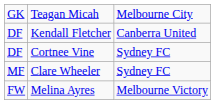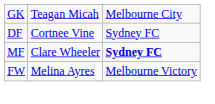 <table class="wikitable">
 <tr>
 <td><a href='#'>GK</a></td>
 <td> <a href='#'>Teagan Micah</a></td>
 <td><a href='#'>Melbourne City</a></td>
-</tr>
-<tr>
-<td><a href='#'>DF</a></td>
-<td> <a href='#'>Kendall Fletcher</a></td>
-<td><a href='#'>Canberra United</a></td>
 </tr>
 <tr>
 <td><a href='#'>DF</a></td>
 <td> <a href='#'>Cortnee Vine</a></td>
 <td><a href='#'>Sydney FC</a></td>
 </tr>
 <tr>
 <td><a href='#'>MF</a></td>
 <td> <a href='#'>Clare Wheeler</a></td>
-<td><a href='#'>Sydney FC</a></td>
+<td><strong><a href='#'>Sydney FC</a></strong></td>
 </tr>
 <tr>
 <td><a href='#'>FW</a></td>
 <td> <a href='#'>Melina Ayres</a></td>
 <td><a href='#'>Melbourne Victory</a></td>
 </tr>
 </table>
